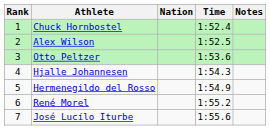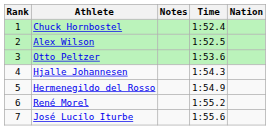 <table class="wikitable sortable" style="text-align:center">
 <tr>
 <th>Rank</th>
 <th>Athlete</th>
+<th>Notes</th>
+<th>Time</th>
 <th>Nation</th>
-<th>Time</th>
-<th>Notes</th>
 </tr>
 <tr bgcolor=bbf3bb>
 <td>1</td>
 <td align=left><a href='#'>Chuck Hornbostel</a></td>
+<td></td>
+<td>1:52.4</td>
 <td align=left></td>
-<td>1:52.4</td>
-<td></td>
 </tr>
 <tr bgcolor=bbf3bb>
 <td>2</td>
 <td align=left><a href='#'>Alex Wilson</a></td>
+<td></td>
+<td>1:52.5</td>
 <td align=left></td>
-<td>1:52.5</td>
-<td></td>
 </tr>
 <tr bgcolor=bbf3bb>
 <td>3</td>
 <td align=left><a href='#'>Otto Peltzer</a></td>
+<td></td>
+<td>1:53.6</td>
 <td align=left></td>
-<td>1:53.6</td>
-<td></td>
 </tr>
 <tr>
 <td>4</td>
 <td align=left><a href='#'>Hjalle Johannesen</a></td>
+<td></td>
+<td>1:54.3</td>
 <td align=left></td>
-<td>1:54.3</td>
-<td></td>
 </tr>
 <tr>
 <td>5</td>
 <td align=left><a href='#'>Hermenegildo del Rosso</a></td>
+<td></td>
+<td>1:54.9</td>
 <td align=left></td>
-<td>1:54.9</td>
-<td></td>
 </tr>
 <tr>
 <td>6</td>
 <td align=left><a href='#'>René Morel</a></td>
+<td></td>
+<td>1:55.2</td>
 <td align=left></td>
-<td>1:55.2</td>
-<td></td>
 </tr>
 <tr>
 <td>7</td>
 <td align=left><a href='#'>José Lucílo Iturbe</a></td>
+<td></td>
+<td>1:55.6</td>
 <td align=left></td>
-<td>1:55.6</td>
-<td></td>
 </tr>
 </table>
